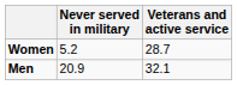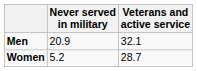 <table class="wikitable" border="1">
 <tr>
 <th></th>
 <th>Never served<br>in military</th>
 <th>Veterans and<br>active service</th>
 </tr>
 <tr>
+<td><strong>Men</strong></td>
+<td>20.9</td>
+<td>32.1</td>
+</tr>
+<tr>
 <td><strong>Women</strong></td>
 <td>5.2</td>
 <td>28.7</td>
 </tr>
-<tr>
-<td><strong>Men</strong></td>
-<td>20.9</td>
-<td>32.1</td>
-</tr>
 </table>
